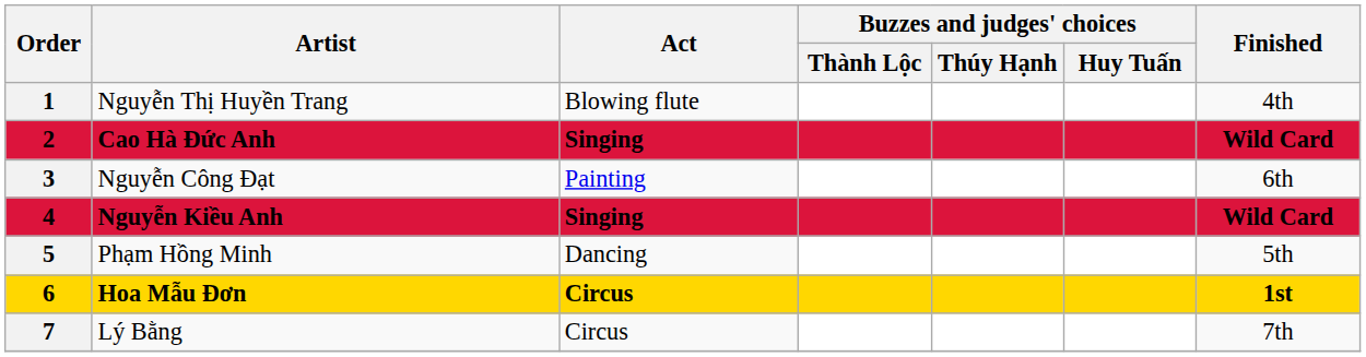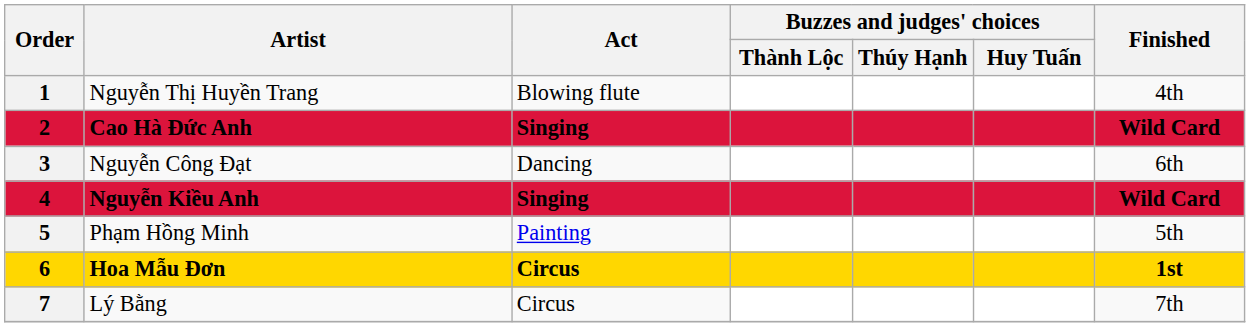 <table class=wikitable>
 <tr>
 <th rowspan=2 width=50>Order</th>
 <th rowspan=2 width=300>Artist</th>
 <th rowspan=2 width=150>Act</th>
 <th colspan=3 width=240>Buzzes and judges' choices</th>
 <th rowspan=2 width=100>Finished</th>
 </tr>
 <tr>
 <th width=80>Thành Lộc</th>
 <th width=80>Thúy Hạnh</th>
 <th width=80>Huy Tuấn</th>
 </tr>
 <tr>
 <th>1</th>
 <td>Nguyễn Thị Huyền Trang</td>
 <td>Blowing flute</td>
 <td align=center bgcolor=white></td>
 <td align=center bgcolor=white></td>
 <td align=center bgcolor=white></td>
 <td align=center>4th</td>
 </tr>
 <tr>
 <td align=center bgcolor=crimson><strong>2</strong></td>
 <td bgcolor=crimson><strong>Cao Hà Đức Anh</strong></td>
 <td bgcolor=crimson><strong>Singing</strong></td>
 <td align=center bgcolor=crimson></td>
 <td align=center bgcolor=crimson></td>
 <td align=center bgcolor=crimson></td>
 <td align=center bgcolor=crimson><strong>Wild Card</strong></td>
 </tr>
 <tr>
 <th>3</th>
 <td>Nguyễn Công Đạt</td>
-<td><a href='#'>Painting</a></td>
+<td>Dancing</td>
 <td align=center bgcolor=white></td>
 <td align=center bgcolor=white></td>
 <td align=center bgcolor=white></td>
 <td align=center>6th</td>
 </tr>
 <tr>
 <td align=center bgcolor=crimson><strong>4</strong></td>
 <td bgcolor=crimson><strong>Nguyễn Kiều Anh</strong></td>
 <td bgcolor=crimson><strong>Singing</strong></td>
 <td align=center bgcolor=crimson></td>
 <td align=center bgcolor=crimson></td>
 <td align=center bgcolor=crimson></td>
 <td align=center bgcolor=crimson><strong>Wild Card</strong></td>
 </tr>
 <tr>
 <th>5</th>
 <td>Phạm Hồng Minh</td>
-<td>Dancing</td>
+<td><a href='#'>Painting</a></td>
 <td align=center bgcolor=white></td>
 <td align=center bgcolor=white></td>
 <td align=center bgcolor=white></td>
 <td align=center>5th</td>
 </tr>
 <tr>
 <td align=center bgcolor=gold><strong>6</strong></td>
 <td bgcolor=gold><strong>Hoa Mẫu Đơn</strong></td>
 <td bgcolor=gold><strong>Circus</strong></td>
 <td align=center bgcolor=gold></td>
 <td align=center bgcolor=gold></td>
 <td align=center bgcolor=gold></td>
 <td align=center bgcolor=gold><strong>1st</strong></td>
 </tr>
 <tr>
 <th>7</th>
 <td>Lý Bằng</td>
 <td>Circus</td>
 <td align=center bgcolor=white></td>
 <td align=center bgcolor=white></td>
 <td align=center bgcolor=white></td>
 <td align=center>7th</td>
 </tr>
 <tr>
 </tr>
 </table>
